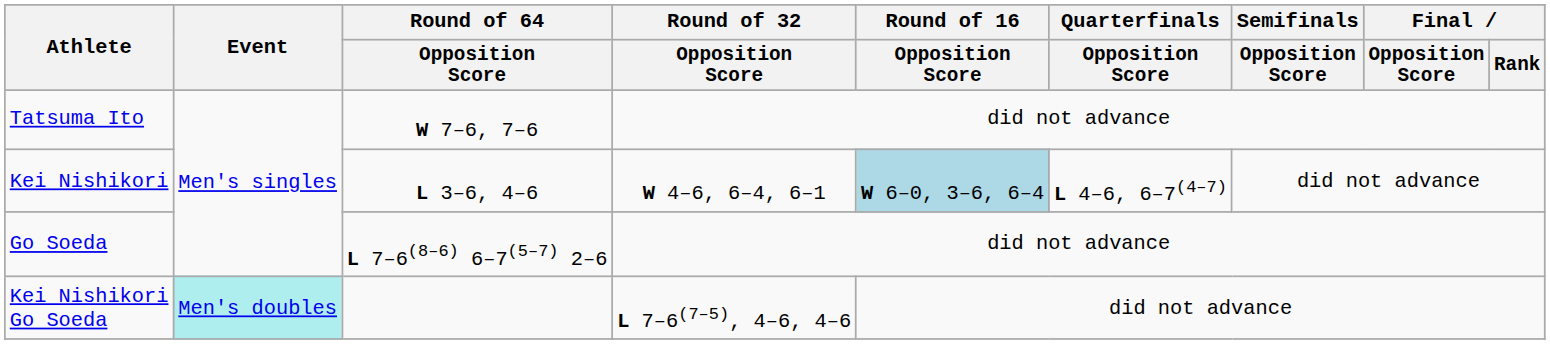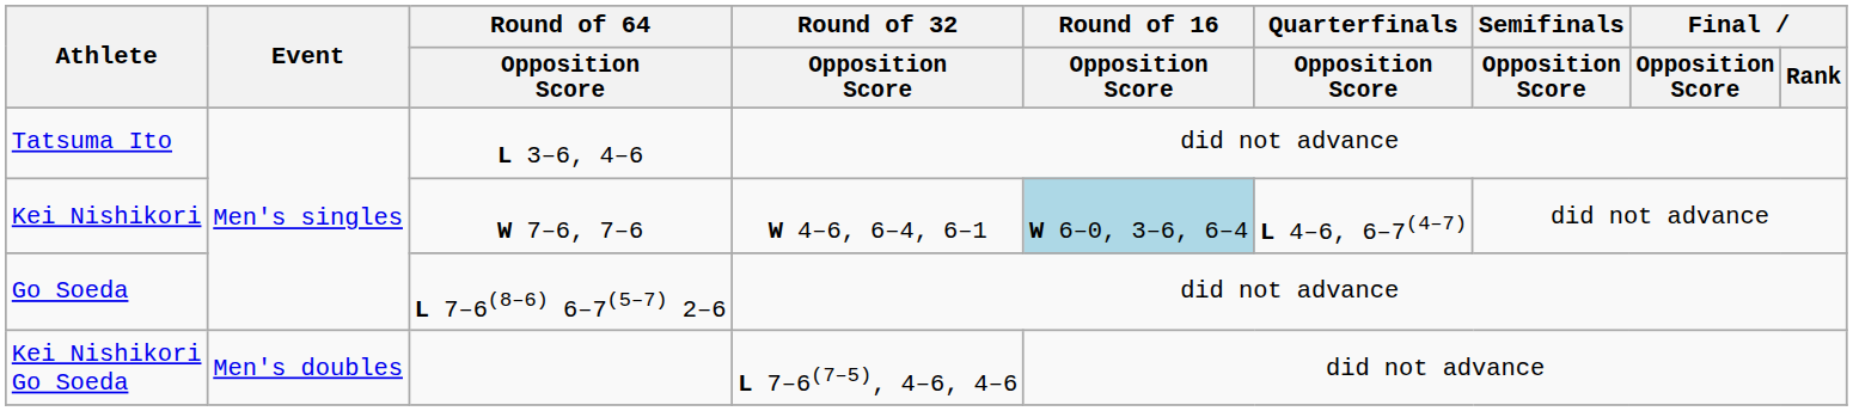 <table class=wikitable style="font-size:90%">
 <tr>
 <th rowspan="2">Athlete</th>
 <th rowspan="2">Event</th>
 <th>Round of 64</th>
 <th>Round of 32</th>
 <th>Round of 16</th>
 <th>Quarterfinals</th>
 <th>Semifinals</th>
 <th colspan=2>Final / </th>
 </tr>
 <tr style="font-size:95%">
 <th>Opposition<br>Score</th>
 <th>Opposition<br>Score</th>
 <th>Opposition<br>Score</th>
 <th>Opposition<br>Score</th>
 <th>Opposition<br>Score</th>
 <th>Opposition<br>Score</th>
 <th>Rank</th>
 </tr>
 <tr align=center>
 <td align=left><a href='#'>Tatsuma Ito</a></td>
 <td align=left rowspan=3><a href='#'>Men's singles</a></td>
-<td><br><strong>W</strong> 7–6, 7–6</td>
+<td><br><strong>L</strong> 3–6, 4–6</td>
 <td colspan=6>did not advance</td>
 </tr>
 <tr align=center>
 <td align=left><a href='#'>Kei Nishikori</a></td>
-<td><br><strong>L</strong> 3–6, 4–6</td>
+<td><br><strong>W</strong> 7–6, 7–6</td>
 <td><br><strong>W</strong> 4–6, 6–4, 6–1</td>
 <td style="background: lightblue;"><br><strong>W</strong> 6–0, 3–6, 6–4</td>
 <td><br><strong>L</strong> 4–6, 6–7<sup>(4–7)</sup></td>
 <td colspan=3>did not advance</td>
 </tr>
 <tr align=center>
 <td align=left><a href='#'>Go Soeda</a></td>
 <td><br><strong>L</strong> 7–6<sup>(8–6)</sup> 6–7<sup>(5–7)</sup> 2–6</td>
 <td colspan=6>did not advance</td>
 </tr>
 <tr align=center>
 <td align=left><a href='#'>Kei Nishikori</a><br><a href='#'>Go Soeda</a></td>
-<td align=left style="background: paleturquoise;"><a href='#'>Men's doubles</a></td>
+<td align=left><a href='#'>Men's doubles</a></td>
 <td></td>
 <td><br><strong>L</strong> 7–6<sup>(7–5)</sup>, 4–6, 4–6</td>
 <td colspan=5>did not advance</td>
 </tr>
 </table>
